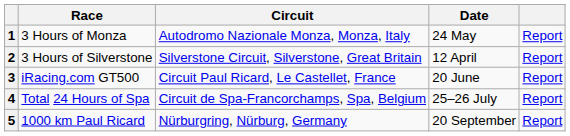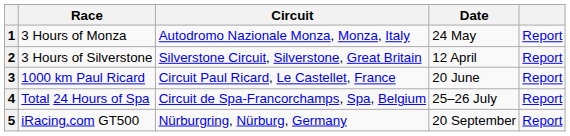 <table class="wikitable" style="font-size: 85%;">
 <tr>
 <th></th>
 <th>Race</th>
 <th>Circuit</th>
 <th>Date</th>
 <th class="unsortable"></th>
 </tr>
 <tr>
 <th>1</th>
 <td>3 Hours of Monza</td>
 <td> <a href='#'>Autodromo Nazionale Monza</a>, <a href='#'>Monza</a>, <a href='#'>Italy</a></td>
 <td>24 May</td>
 <td><a href='#'>Report</a></td>
 </tr>
 <tr>
 <th>2</th>
 <td>3 Hours of Silverstone</td>
 <td> <a href='#'>Silverstone Circuit</a>, <a href='#'>Silverstone</a>, <a href='#'>Great Britain</a></td>
 <td>12 April</td>
 <td><a href='#'>Report</a></td>
 </tr>
 <tr>
 <th>3</th>
-<td><a href='#'>iRacing.com</a> GT500</td>
+<td><a href='#'>1000 km Paul Ricard</a></td>
 <td> <a href='#'>Circuit Paul Ricard</a>, <a href='#'>Le Castellet</a>, <a href='#'>France</a></td>
 <td>20 June</td>
 <td><a href='#'>Report</a></td>
 </tr>
 <tr>
 <th>4</th>
 <td><a href='#'>Total</a> <a href='#'>24 Hours of Spa</a></td>
 <td> <a href='#'>Circuit de Spa-Francorchamps</a>, <a href='#'>Spa</a>, <a href='#'>Belgium</a></td>
 <td>25–26 July</td>
 <td><a href='#'>Report</a></td>
 </tr>
 <tr>
 <th>5</th>
-<td><a href='#'>1000 km Paul Ricard</a></td>
+<td><a href='#'>iRacing.com</a> GT500</td>
 <td> <a href='#'>Nürburgring</a>, <a href='#'>Nürburg</a>, <a href='#'>Germany</a></td>
 <td>20 September</td>
 <td><a href='#'>Report</a></td>
 </tr>
 </table>
